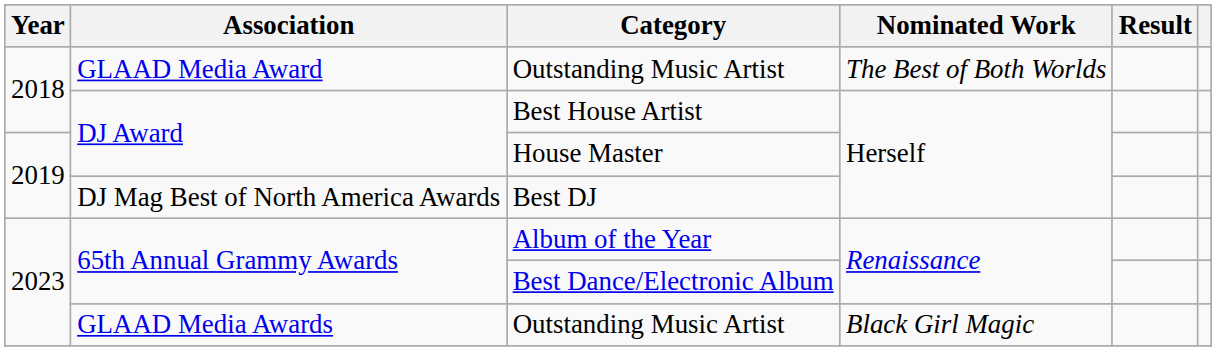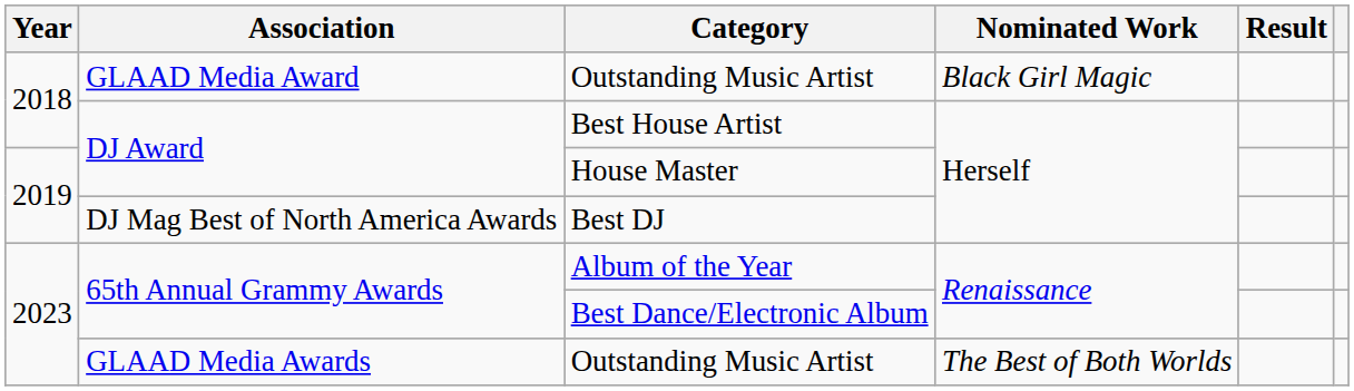 <table class="wikitable">
 <tr>
 <th>Year</th>
 <th>Association</th>
 <th>Category</th>
 <th>Nominated Work</th>
 <th>Result</th>
 <th scope="col" class="unsortable"></th>
 </tr>
 <tr>
 <td rowspan="2">2018</td>
 <td><a href='#'>GLAAD Media Award</a></td>
 <td>Outstanding Music Artist</td>
-<td><em>The Best of Both Worlds</em></td>
+<td><em>Black Girl Magic</em></td>
 <td></td>
 <td></td>
 </tr>
 <tr>
 <td rowspan="2"><a href='#'>DJ Award</a></td>
 <td>Best House Artist</td>
 <td rowspan="3">Herself</td>
 <td></td>
 <td></td>
 </tr>
 <tr>
 <td rowspan="2">2019</td>
 <td>House Master</td>
 <td></td>
 <td></td>
 </tr>
 <tr>
 <td>DJ Mag Best of North America Awards</td>
 <td>Best DJ</td>
 <td></td>
 <td></td>
 </tr>
 <tr>
 <td rowspan="3">2023</td>
 <td rowspan="2"><a href='#'>65th Annual Grammy Awards</a></td>
 <td><a href='#'>Album of the Year</a></td>
 <td rowspan="2"><em><a href='#'>Renaissance</a></em></td>
 <td></td>
 <td style="text-align:center;"></td>
 </tr>
 <tr>
 <td><a href='#'>Best Dance/Electronic Album</a> </td>
 <td></td>
 <td style="text-align:center;"></td>
 </tr>
 <tr>
 <td><a href='#'>GLAAD Media Awards</a></td>
 <td>Outstanding Music Artist</td>
-<td><em>Black Girl Magic</em></td>
+<td><em>The Best of Both Worlds</em></td>
 <td></td>
 <td></td>
 </tr>
 </table>
